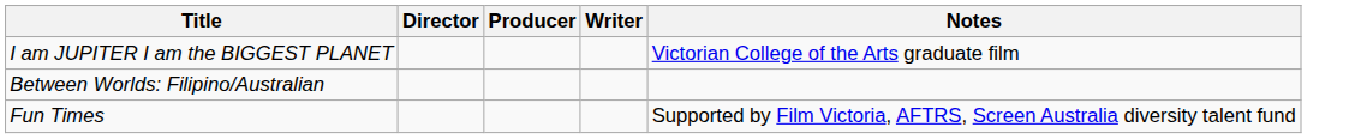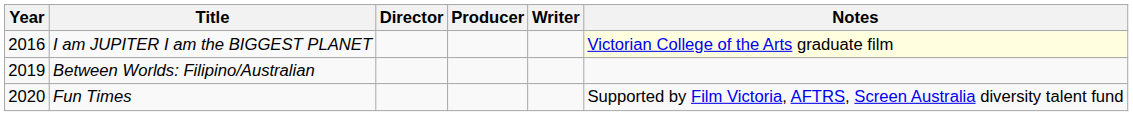 <table class="wikitable sortable">
 <tr>
+<th>Year</th>
 <th>Title</th>
 <th>Director</th>
 <th>Producer</th>
 <th>Writer</th>
 <th>Notes</th>
 </tr>
 <tr>
+<td>2016</td>
 <td><em>I am JUPITER I am the BIGGEST PLANET</em></td>
 <td></td>
 <td></td>
 <td></td>
-<td><a href='#'>Victorian College of the Arts</a> graduate film</td>
+<td style="background: lightyellow;"><a href='#'>Victorian College of the Arts</a> graduate film</td>
 </tr>
 <tr>
+<td>2019</td>
 <td><em>Between Worlds: Filipino/Australian</em></td>
 <td></td>
 <td></td>
 <td></td>
 <td></td>
 </tr>
 <tr>
+<td>2020</td>
 <td><em>Fun Times</em></td>
 <td></td>
 <td></td>
 <td></td>
 <td>Supported by <a href='#'>Film Victoria</a>, <a href='#'>AFTRS</a>, <a href='#'>Screen Australia</a> diversity talent fund</td>
 </tr>
 </table>
